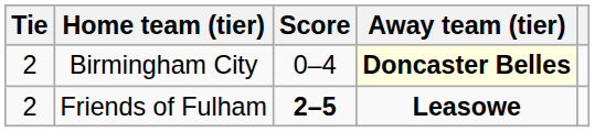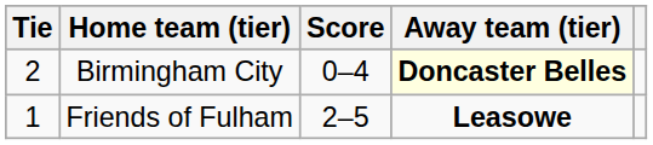 <table class="wikitable" style="text-align:center; font-size:85%">
 <tr>
 <th>Tie</th>
 <th>Home team (tier)</th>
 <th>Score</th>
 <th>Away team (tier)</th>
 <th></th>
 </tr>
 <tr>
 <td align="center">2</td>
 <td>Birmingham City</td>
 <td align="center">0–4</td>
 <td style="background: lightyellow;"><strong>Doncaster Belles</strong></td>
 <td></td>
 </tr>
 <tr>
-<td align="center">2</td>
+<td align="center">1</td>
 <td>Friends of Fulham</td>
-<td align="center"><strong>2–5</strong></td>
+<td align="center">2–5</td>
 <td><strong>Leasowe</strong></td>
 <td></td>
 </tr>
 </table>
